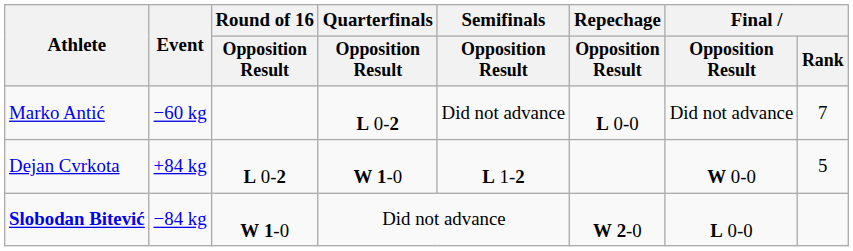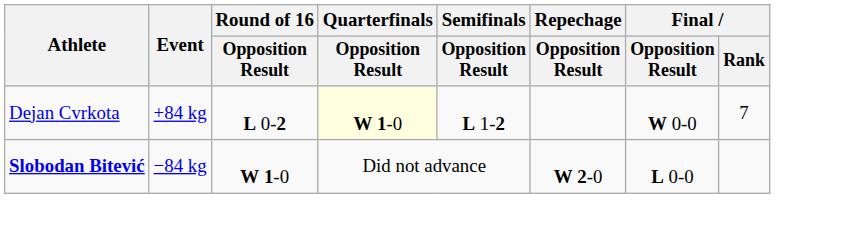 <table class="wikitable" style="font-size:90%">
 <tr>
 <th rowspan="2">Athlete</th>
 <th rowspan="2">Event</th>
 <th>Round of 16</th>
 <th>Quarterfinals</th>
 <th>Semifinals</th>
 <th>Repechage</th>
 <th colspan=2>Final / </th>
 </tr>
 <tr style="font-size:95%">
 <th>Opposition<br>Result</th>
 <th>Opposition<br>Result</th>
 <th>Opposition<br>Result</th>
 <th>Opposition<br>Result</th>
 <th>Opposition<br>Result</th>
 <th>Rank</th>
 </tr>
 <tr align=center>
-<td align=left><a href='#'>Marko Antić</a></td>
-<td align=left><a href='#'>−60 kg</a></td>
-<td></td>
-<td><br><strong>L</strong> 0-<strong>2</strong></td>
-<td>Did not advance</td>
-<td><br><strong>L</strong> 0-0</td>
-<td>Did not advance</td>
-<td>7</td>
-</tr>
-<tr align=center>
 <td align=left><a href='#'>Dejan Cvrkota</a></td>
 <td align=left><a href='#'>+84 kg</a></td>
 <td><br><strong>L</strong> 0-<strong>2</strong></td>
-<td><br><strong>W</strong> <strong>1</strong>-0</td>
+<td style="background: lightyellow;"><br><strong>W</strong> <strong>1</strong>-0</td>
 <td><br><strong>L</strong> 1-<strong>2</strong></td>
 <td></td>
 <td><br><strong>W</strong> 0-0</td>
-<td>5</td>
+<td>7</td>
 </tr>
 <tr align=center>
 <td align=left><strong><a href='#'>Slobodan Bitević</a></strong></td>
 <td align=left><a href='#'>−84 kg</a></td>
 <td><br><strong>W</strong> <strong>1</strong>-0</td>
 <td colspan=2>Did not advance</td>
 <td><br><strong>W</strong> <strong>2</strong>-0</td>
 <td><br><strong>L</strong> 0-0</td>
 <td></td>
 </tr>
 </table>
